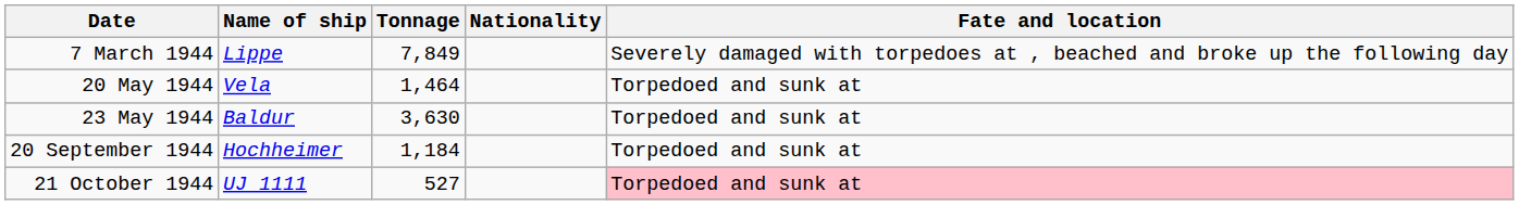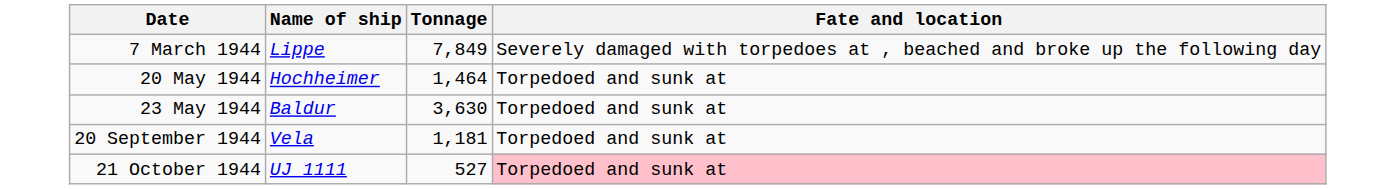 <table class="wikitable" style="margin: 1em auto 1em auto;"|->
 <tr>
 <th>Date</th>
 <th>Name of ship</th>
 <th>Tonnage</th>
-<th>Nationality</th>
 <th>Fate and location</th>
 </tr>
 <tr>
 <td align="right">7 March 1944</td>
 <td align="left"><a href='#'><em>Lippe</em></a></td>
 <td align="right">7,849</td>
-<td align="left"></td>
 <td align="left">Severely damaged with torpedoes at , beached and broke up the following day</td>
 </tr>
 <tr>
 <td align="right">20 May 1944</td>
-<td align="left"><a href='#'><em>Vela</em></a></td>
+<td align="left"><a href='#'><em>Hochheimer</em></a></td>
 <td align="right">1,464</td>
-<td align="left"></td>
 <td align="left">Torpedoed and sunk at </td>
 </tr>
 <tr>
 <td align="right">23 May 1944</td>
 <td align="left"><a href='#'><em>Baldur</em></a></td>
 <td align="right">3,630</td>
-<td align="left"></td>
 <td align="left">Torpedoed and sunk at </td>
 </tr>
 <tr>
 <td align="right">20 September 1944</td>
-<td align="left"><a href='#'><em>Hochheimer</em></a></td>
-<td align="right">1,184</td>
-<td align="left"></td>
+<td align="left"><a href='#'><em>Vela</em></a></td>
+<td align="right">1,181</td>
 <td align="left">Torpedoed and sunk at </td>
 </tr>
 <tr>
 <td align="right">21 October 1944</td>
 <td align="left"><a href='#'><em>UJ 1111</em></a></td>
 <td align="right">527</td>
-<td align="left"></td>
 <td align="left" style="background: pink;">Torpedoed and sunk at </td>
 </tr>
 </table>
